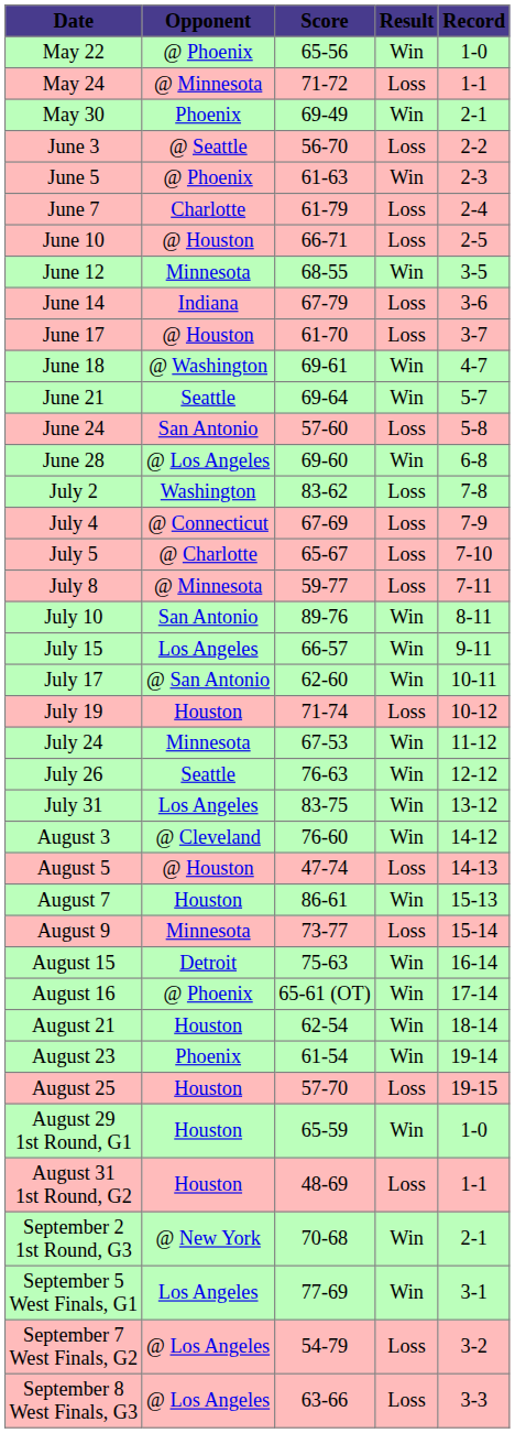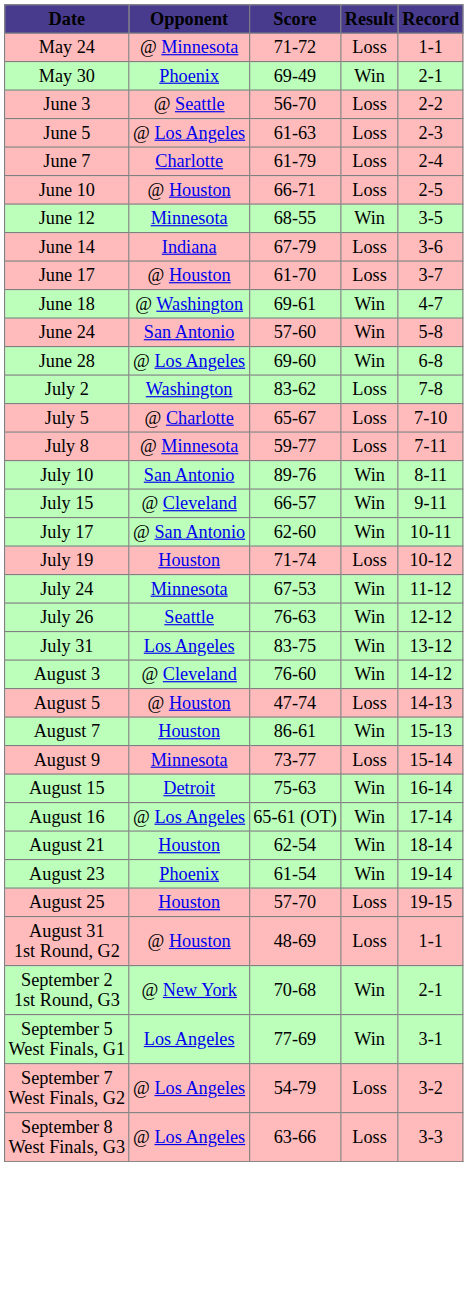 <table style="border-collapse: collapse;" border="1" cellpadding="3">
 <tr align="center">
 <td bgcolor="#483B8D"><span><strong>Date</strong></span></td>
 <td bgcolor="#483B8D"><span><strong>Opponent</strong></span></td>
 <td bgcolor="#483B8D"><span><strong>Score</strong></span></td>
 <td bgcolor="#483B8D"><span><strong>Result</strong></span></td>
 <td bgcolor="#483B8D"><span><strong>Record</strong></span></td>
-</tr>
-<tr align="center" bgcolor="bbffbb">
-<td>May 22</td>
-<td>@ <a href='#'>Phoenix</a></td>
-<td>65-56</td>
-<td>Win</td>
-<td>1-0</td>
 </tr>
 <tr align="center" bgcolor="ffbbbb">
 <td>May 24</td>
 <td>@ <a href='#'>Minnesota</a></td>
 <td>71-72</td>
 <td>Loss</td>
 <td>1-1</td>
 </tr>
 <tr align="center" bgcolor="bbffbb">
 <td>May 30</td>
 <td><a href='#'>Phoenix</a></td>
 <td>69-49</td>
 <td>Win</td>
 <td>2-1</td>
 </tr>
 <tr align="center" bgcolor="ffbbbb">
 <td>June 3</td>
 <td>@ <a href='#'>Seattle</a></td>
 <td>56-70</td>
 <td>Loss</td>
 <td>2-2</td>
 </tr>
 <tr align="center" bgcolor="ffbbbb">
 <td>June 5</td>
-<td>@ <a href='#'>Phoenix</a></td>
+<td>@ <a href='#'>Los Angeles</a></td>
 <td>61-63</td>
-<td>Win</td>
+<td>Loss</td>
 <td>2-3</td>
 </tr>
 <tr align="center" bgcolor="ffbbbb">
 <td>June 7</td>
 <td><a href='#'>Charlotte</a></td>
 <td>61-79</td>
 <td>Loss</td>
 <td>2-4</td>
 </tr>
 <tr align="center" bgcolor="ffbbbb">
 <td>June 10</td>
 <td>@ <a href='#'>Houston</a></td>
 <td>66-71</td>
 <td>Loss</td>
 <td>2-5</td>
 </tr>
 <tr align="center" bgcolor="bbffbb">
 <td>June 12</td>
 <td><a href='#'>Minnesota</a></td>
 <td>68-55</td>
 <td>Win</td>
 <td>3-5</td>
 </tr>
 <tr align="center" bgcolor="ffbbbb">
 <td>June 14</td>
 <td><a href='#'>Indiana</a></td>
 <td>67-79</td>
 <td>Loss</td>
 <td>3-6</td>
 </tr>
 <tr align="center" bgcolor="ffbbbb">
 <td>June 17</td>
 <td>@ <a href='#'>Houston</a></td>
 <td>61-70</td>
 <td>Loss</td>
 <td>3-7</td>
 </tr>
 <tr align="center" bgcolor="bbffbb">
 <td>June 18</td>
 <td>@ <a href='#'>Washington</a></td>
 <td>69-61</td>
 <td>Win</td>
 <td>4-7</td>
 </tr>
-<tr align="center" bgcolor="bbffbb">
-<td>June 21</td>
-<td><a href='#'>Seattle</a></td>
-<td>69-64</td>
-<td>Win</td>
-<td>5-7</td>
-</tr>
 <tr align="center" bgcolor="ffbbbb">
 <td>June 24</td>
 <td><a href='#'>San Antonio</a></td>
 <td>57-60</td>
-<td>Loss</td>
+<td>Win</td>
 <td>5-8</td>
 </tr>
 <tr align="center" bgcolor="bbffbb">
 <td>June 28</td>
 <td>@ <a href='#'>Los Angeles</a></td>
 <td>69-60</td>
 <td>Win</td>
 <td>6-8</td>
 </tr>
 <tr align="center" bgcolor="bbffbb">
 <td>July 2</td>
 <td><a href='#'>Washington</a></td>
 <td>83-62</td>
 <td>Loss</td>
 <td>7-8</td>
-</tr>
-<tr align="center" bgcolor="ffbbbb">
-<td>July 4</td>
-<td>@ <a href='#'>Connecticut</a></td>
-<td>67-69</td>
-<td>Loss</td>
-<td>7-9</td>
 </tr>
 <tr align="center" bgcolor="ffbbbb">
 <td>July 5</td>
 <td>@ <a href='#'>Charlotte</a></td>
 <td>65-67</td>
 <td>Loss</td>
 <td>7-10</td>
 </tr>
 <tr align="center" bgcolor="ffbbbb">
 <td>July 8</td>
 <td>@ <a href='#'>Minnesota</a></td>
 <td>59-77</td>
 <td>Loss</td>
 <td>7-11</td>
 </tr>
 <tr align="center" bgcolor="bbffbb">
 <td>July 10</td>
 <td><a href='#'>San Antonio</a></td>
 <td>89-76</td>
 <td>Win</td>
 <td>8-11</td>
 </tr>
 <tr align="center" bgcolor="bbffbb">
 <td>July 15</td>
-<td><a href='#'>Los Angeles</a></td>
+<td>@ <a href='#'>Cleveland</a></td>
 <td>66-57</td>
 <td>Win</td>
 <td>9-11</td>
 </tr>
 <tr align="center" bgcolor="bbffbb">
 <td>July 17</td>
 <td>@ <a href='#'>San Antonio</a></td>
 <td>62-60</td>
 <td>Win</td>
 <td>10-11</td>
 </tr>
 <tr align="center" bgcolor="ffbbbb">
 <td>July 19</td>
 <td><a href='#'>Houston</a></td>
 <td>71-74</td>
 <td>Loss</td>
 <td>10-12</td>
 </tr>
 <tr align="center" bgcolor="bbffbb">
 <td>July 24</td>
 <td><a href='#'>Minnesota</a></td>
 <td>67-53</td>
 <td>Win</td>
 <td>11-12</td>
 </tr>
 <tr align="center" bgcolor="bbffbb">
 <td>July 26</td>
 <td><a href='#'>Seattle</a></td>
 <td>76-63</td>
 <td>Win</td>
 <td>12-12</td>
 </tr>
 <tr align="center" bgcolor="bbffbb">
 <td>July 31</td>
 <td><a href='#'>Los Angeles</a></td>
 <td>83-75</td>
 <td>Win</td>
 <td>13-12</td>
 </tr>
 <tr align="center" bgcolor="bbffbb">
 <td>August 3</td>
 <td>@ <a href='#'>Cleveland</a></td>
 <td>76-60</td>
 <td>Win</td>
 <td>14-12</td>
 </tr>
 <tr align="center" bgcolor="ffbbbb">
 <td>August 5</td>
 <td>@ <a href='#'>Houston</a></td>
 <td>47-74</td>
 <td>Loss</td>
 <td>14-13</td>
 </tr>
 <tr align="center" bgcolor="bbffbb">
 <td>August 7</td>
 <td><a href='#'>Houston</a></td>
 <td>86-61</td>
 <td>Win</td>
 <td>15-13</td>
 </tr>
 <tr align="center" bgcolor="ffbbbb">
 <td>August 9</td>
 <td><a href='#'>Minnesota</a></td>
 <td>73-77</td>
 <td>Loss</td>
 <td>15-14</td>
 </tr>
 <tr align="center" bgcolor="bbffbb">
 <td>August 15</td>
 <td><a href='#'>Detroit</a></td>
 <td>75-63</td>
 <td>Win</td>
 <td>16-14</td>
 </tr>
 <tr align="center" bgcolor="bbffbb">
 <td>August 16</td>
-<td>@ <a href='#'>Phoenix</a></td>
+<td>@ <a href='#'>Los Angeles</a></td>
 <td>65-61 (OT)</td>
 <td>Win</td>
 <td>17-14</td>
 </tr>
 <tr align="center" bgcolor="bbffbb">
 <td>August 21</td>
 <td><a href='#'>Houston</a></td>
 <td>62-54</td>
 <td>Win</td>
 <td>18-14</td>
 </tr>
 <tr align="center" bgcolor="bbffbb">
 <td>August 23</td>
 <td><a href='#'>Phoenix</a></td>
 <td>61-54</td>
 <td>Win</td>
 <td>19-14</td>
 </tr>
 <tr align="center" bgcolor="ffbbbb">
 <td>August 25</td>
 <td><a href='#'>Houston</a></td>
 <td>57-70</td>
 <td>Loss</td>
 <td>19-15</td>
 </tr>
-<tr align="center" bgcolor="bbffbb">
-<td>August 29<br> 1st Round, G1</td>
-<td><a href='#'>Houston</a></td>
-<td>65-59</td>
-<td>Win</td>
-<td>1-0</td>
-</tr>
 <tr align="center" bgcolor="ffbbbb">
 <td>August 31<br> 1st Round, G2</td>
-<td><a href='#'>Houston</a></td>
+<td>@ <a href='#'>Houston</a></td>
 <td>48-69</td>
 <td>Loss</td>
 <td>1-1</td>
 </tr>
 <tr align="center" bgcolor="bbffbb">
 <td>September 2<br> 1st Round, G3</td>
 <td>@ <a href='#'>New York</a></td>
 <td>70-68</td>
 <td>Win</td>
 <td>2-1</td>
 </tr>
 <tr align="center" bgcolor="bbffbb">
 <td>September 5<br> West Finals, G1</td>
 <td><a href='#'>Los Angeles</a></td>
 <td>77-69</td>
 <td>Win</td>
 <td>3-1</td>
 </tr>
 <tr align="center" bgcolor="ffbbbb">
 <td>September 7<br> West Finals, G2</td>
 <td>@ <a href='#'>Los Angeles</a></td>
 <td>54-79</td>
 <td>Loss</td>
 <td>3-2</td>
 </tr>
 <tr align="center" bgcolor="ffbbbb">
 <td>September 8<br> West Finals, G3</td>
 <td>@ <a href='#'>Los Angeles</a></td>
 <td>63-66</td>
 <td>Loss</td>
 <td>3-3</td>
 </tr>
 </table>
